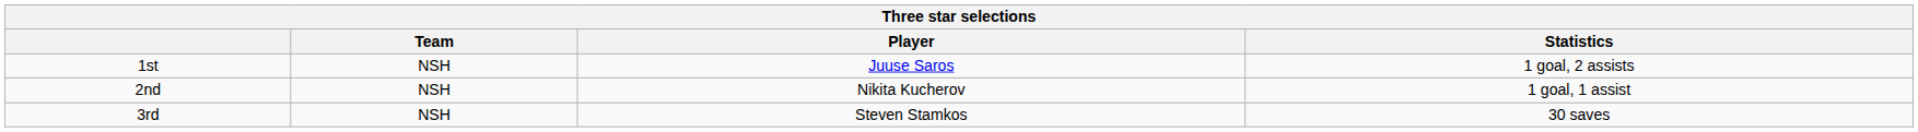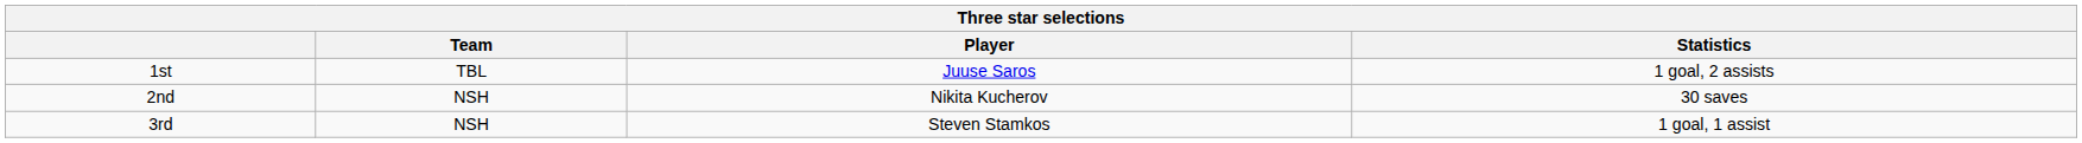 <table class="wikitable" style="width:100%;text-align: center;">
 <tr>
 <th colspan=4>Three star selections</th>
 </tr>
 <tr>
 <th style="width:15%;"></th>
 <th style="width:15%;">Team</th>
 <th style="width:35%;">Player</th>
 <th style="width:35%;">Statistics</th>
 </tr>
 <tr>
 <td>1st</td>
-<td>NSH</td>
+<td>TBL</td>
 <td><a href='#'>Juuse Saros</a></td>
 <td>1 goal, 2 assists</td>
 </tr>
 <tr>
 <td>2nd</td>
 <td>NSH</td>
 <td>Nikita Kucherov</td>
-<td>1 goal, 1 assist</td>
+<td>30 saves</td>
 </tr>
 <tr>
 <td>3rd</td>
 <td>NSH</td>
 <td>Steven Stamkos</td>
-<td>30 saves</td>
+<td>1 goal, 1 assist</td>
 </tr>
 </table>
